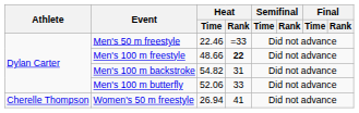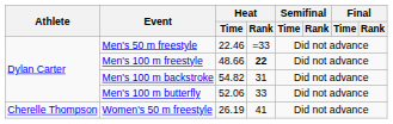 <table class=wikitable style="font-size:90%">
 <tr>
 <th rowspan="2">Athlete</th>
 <th rowspan="2">Event</th>
 <th colspan="2">Heat</th>
 <th colspan="2">Semifinal</th>
 <th colspan="2">Final</th>
 </tr>
 <tr style="font-size:95%">
 <th>Time</th>
 <th>Rank</th>
 <th>Time</th>
 <th>Rank</th>
 <th>Time</th>
 <th>Rank</th>
 </tr>
 <tr align=center>
 <td align=left rowspan=4><a href='#'>Dylan Carter</a></td>
 <td align=left><a href='#'>Men's 50 m freestyle</a></td>
 <td>22.46</td>
 <td>=33</td>
 <td colspan="4">Did not advance</td>
 </tr>
 <tr align=center>
 <td align=left><a href='#'>Men's 100 m freestyle</a></td>
 <td>48.66</td>
 <td><strong>22</strong></td>
 <td colspan="4">Did not advance</td>
 </tr>
 <tr align=center>
 <td align=left><a href='#'>Men's 100 m backstroke</a></td>
 <td>54.82</td>
 <td>31</td>
 <td colspan="4">Did not advance</td>
 </tr>
 <tr align=center>
 <td align=left><a href='#'>Men's 100 m butterfly</a></td>
 <td>52.06</td>
 <td>33</td>
 <td colspan="4">Did not advance</td>
 </tr>
 <tr align=center>
 <td align=left><a href='#'>Cherelle Thompson</a></td>
 <td align=left><a href='#'>Women's 50 m freestyle</a></td>
-<td>26.94</td>
+<td>26.19</td>
 <td>41</td>
 <td colspan="4">Did not advance</td>
 </tr>
 </table>
